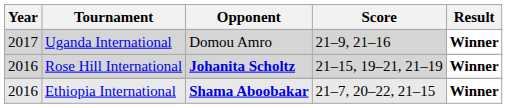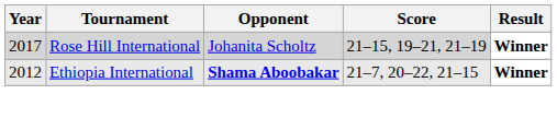 <table class="sortable wikitable" style="font-size: 90%;">
 <tr>
 <th>Year</th>
 <th>Tournament</th>
 <th>Opponent</th>
 <th>Score</th>
 <th>Result</th>
 </tr>
 <tr>
 </tr>
-<tr style="background:#D5D5D5">
-<td align="center">2017</td>
-<td align="left"><a href='#'>Uganda International</a></td>
-<td align="left"> Domou Amro</td>
-<td align="left">21–9, 21–16</td>
-<td style="text-align:left; background:white"> <strong>Winner</strong></td>
-</tr>
 <tr>
 </tr>
 <tr style="background:#D5D5D5">
-<td align="center">2016</td>
+<td align="center">2017</td>
 <td align="left"><a href='#'>Rose Hill International</a></td>
-<td align="left"><strong> <a href='#'>Johanita Scholtz</a></strong></td>
+<td align="left"> <a href='#'>Johanita Scholtz</a></td>
 <td align="left">21–15, 19–21, 21–19</td>
 <td style="text-align:left; background:white"> <strong>Winner</strong></td>
 </tr>
 <tr>
 </tr>
 <tr style="background:#E9E9E9">
-<td align="center">2016</td>
+<td align="center">2012</td>
 <td align="left"><a href='#'>Ethiopia International</a></td>
 <td align="left"><strong> <a href='#'>Shama Aboobakar</a></strong></td>
 <td align="left">21–7, 20–22, 21–15</td>
 <td style="text-align:left; background:white"> <strong>Winner</strong></td>
 </tr>
 </table>
